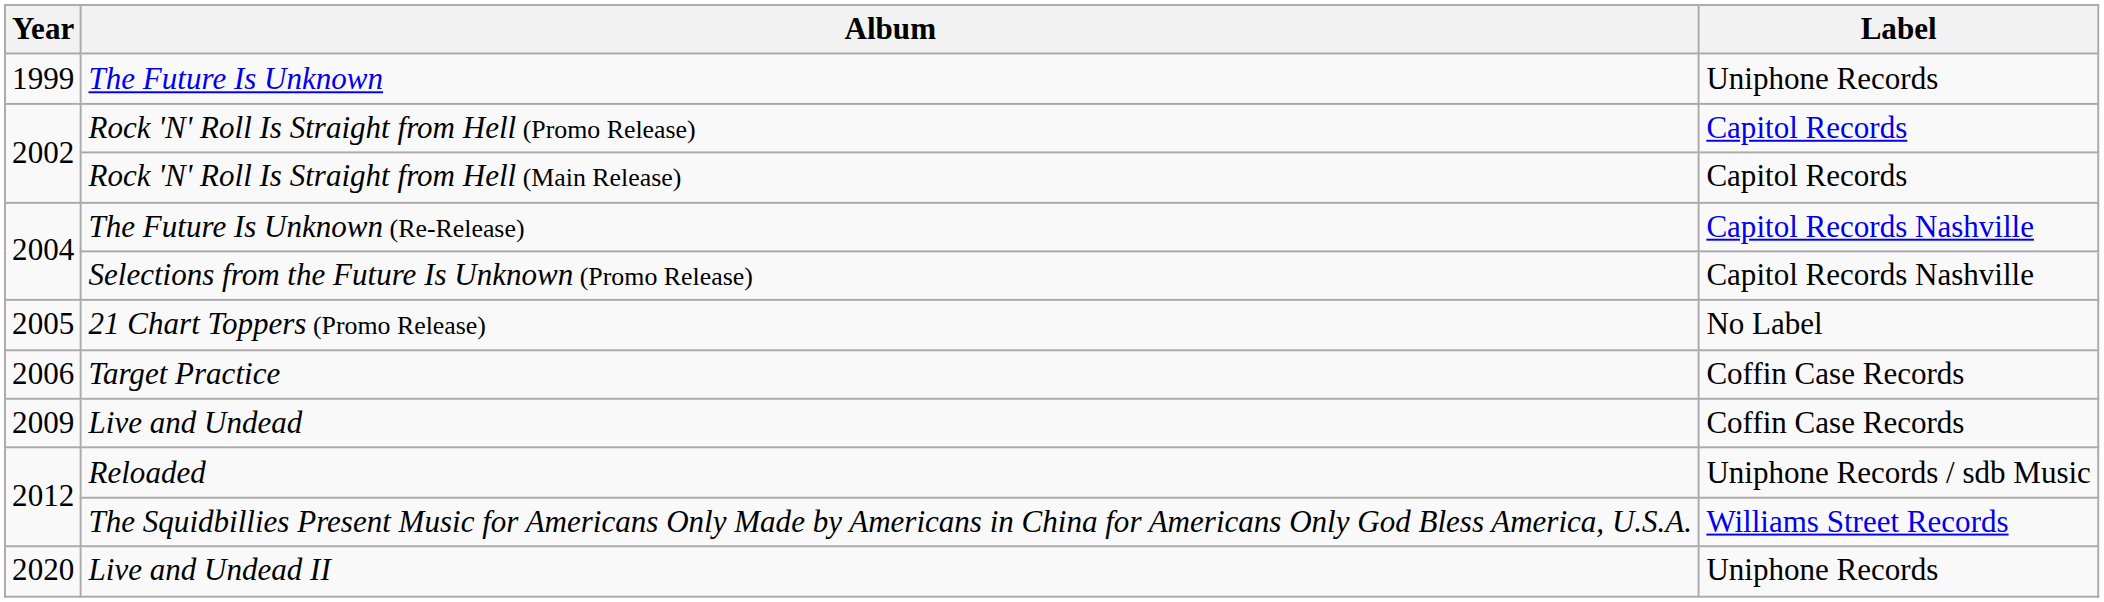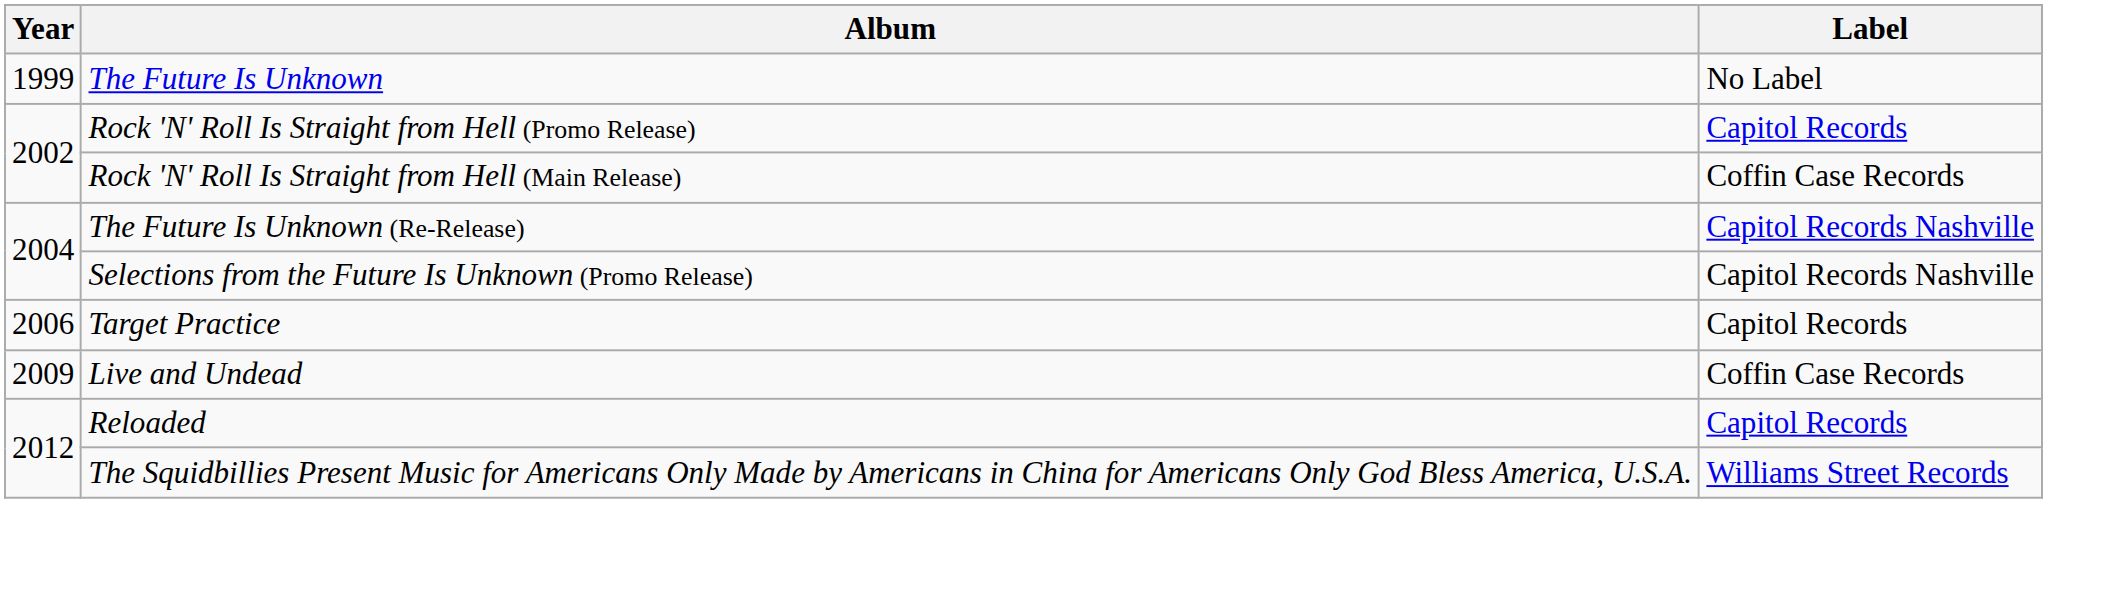 <table class="wikitable">
 <tr>
 <th>Year</th>
 <th>Album</th>
 <th>Label</th>
 </tr>
 <tr>
 <td>1999</td>
 <td><em><a href='#'>The Future Is Unknown</a></em></td>
-<td>Uniphone Records</td>
+<td>No Label</td>
 </tr>
 <tr>
 <td rowspan="2">2002</td>
 <td><em>Rock 'N' Roll Is Straight from Hell</em><small> (Promo Release)</small></td>
 <td><a href='#'>Capitol Records</a></td>
 </tr>
 <tr>
 <td><em>Rock 'N' Roll Is Straight from Hell</em><small> (Main Release)</small></td>
-<td>Capitol Records</td>
+<td>Coffin Case Records</td>
 </tr>
 <tr>
 <td rowspan="2">2004</td>
 <td><em>The Future Is Unknown</em><small> (Re-Release)</small></td>
 <td><a href='#'>Capitol Records Nashville</a></td>
 </tr>
 <tr>
 <td><em>Selections from the Future Is Unknown</em><small> (Promo Release)</small></td>
 <td>Capitol Records Nashville</td>
 </tr>
 <tr>
-<td>2005</td>
-<td><em>21 Chart Toppers</em><small> (Promo Release)</small></td>
-<td>No Label</td>
-</tr>
-<tr>
 <td>2006</td>
 <td><em>Target Practice</em></td>
-<td>Coffin Case Records</td>
+<td>Capitol Records</td>
 </tr>
 <tr>
 <td>2009</td>
 <td><em>Live and Undead</em></td>
 <td>Coffin Case Records</td>
 </tr>
 <tr>
 <td rowspan="2">2012</td>
 <td><em>Reloaded</em></td>
-<td>Uniphone Records / sdb Music</td>
+<td><a href='#'>Capitol Records</a></td>
 </tr>
 <tr>
 <td><em>The Squidbillies Present Music for Americans Only Made by Americans in China for Americans Only God Bless America, U.S.A.</em></td>
 <td><a href='#'>Williams Street Records</a></td>
 </tr>
-<tr>
-<td>2020</td>
-<td><em>Live and Undead II</em></td>
-<td>Uniphone Records</td>
-</tr>
 </table>
